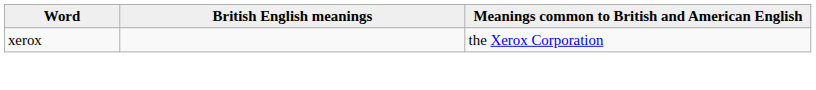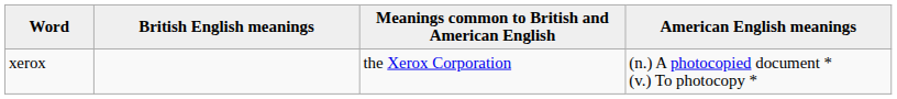 <table class="wikitable">
 <tr>
 <th style="width:10%; background:#efefef;">Word</th>
 <th style="width:30%; background:#efefef;">British English meanings</th>
 <th style="width:30%; background:#efefef;">Meanings common to British and American English</th>
+<th style="width:30%; background:#efefef;">American English meanings</th>
 </tr>
 <tr valign="top">
 <td>xerox</td>
 <td> </td>
 <td>the <a href='#'>Xerox Corporation</a></td>
+<td>(n.) A <a href='#'>photocopied</a> document *<br>(v.) To photocopy *</td>
 </tr>
 </table>
